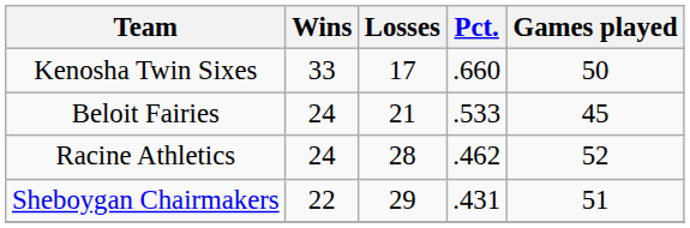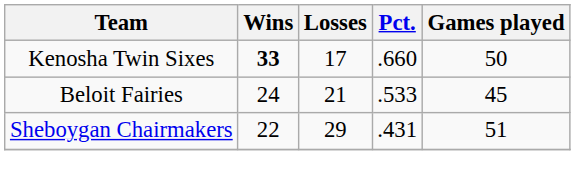 <table class="sortable wikitable" style="text-align:center">
 <tr>
 <th>Team</th>
 <th>Wins</th>
 <th>Losses</th>
 <th><a href='#'>Pct.</a></th>
 <th>Games played</th>
 </tr>
 <tr>
 <td>Kenosha Twin Sixes</td>
-<td>33</td>
+<td><strong>33</strong></td>
 <td>17</td>
 <td>.660</td>
 <td>50</td>
 </tr>
 <tr>
 <td>Beloit Fairies</td>
 <td>24</td>
 <td>21</td>
 <td>.533</td>
 <td>45</td>
 </tr>
 <tr>
-<td>Racine Athletics</td>
-<td>24</td>
-<td>28</td>
-<td>.462</td>
-<td>52</td>
-</tr>
-<tr>
 <td><a href='#'>Sheboygan Chairmakers</a></td>
 <td>22</td>
 <td>29</td>
 <td>.431</td>
 <td>51</td>
 </tr>
 <tr>
 </tr>
 </table>
